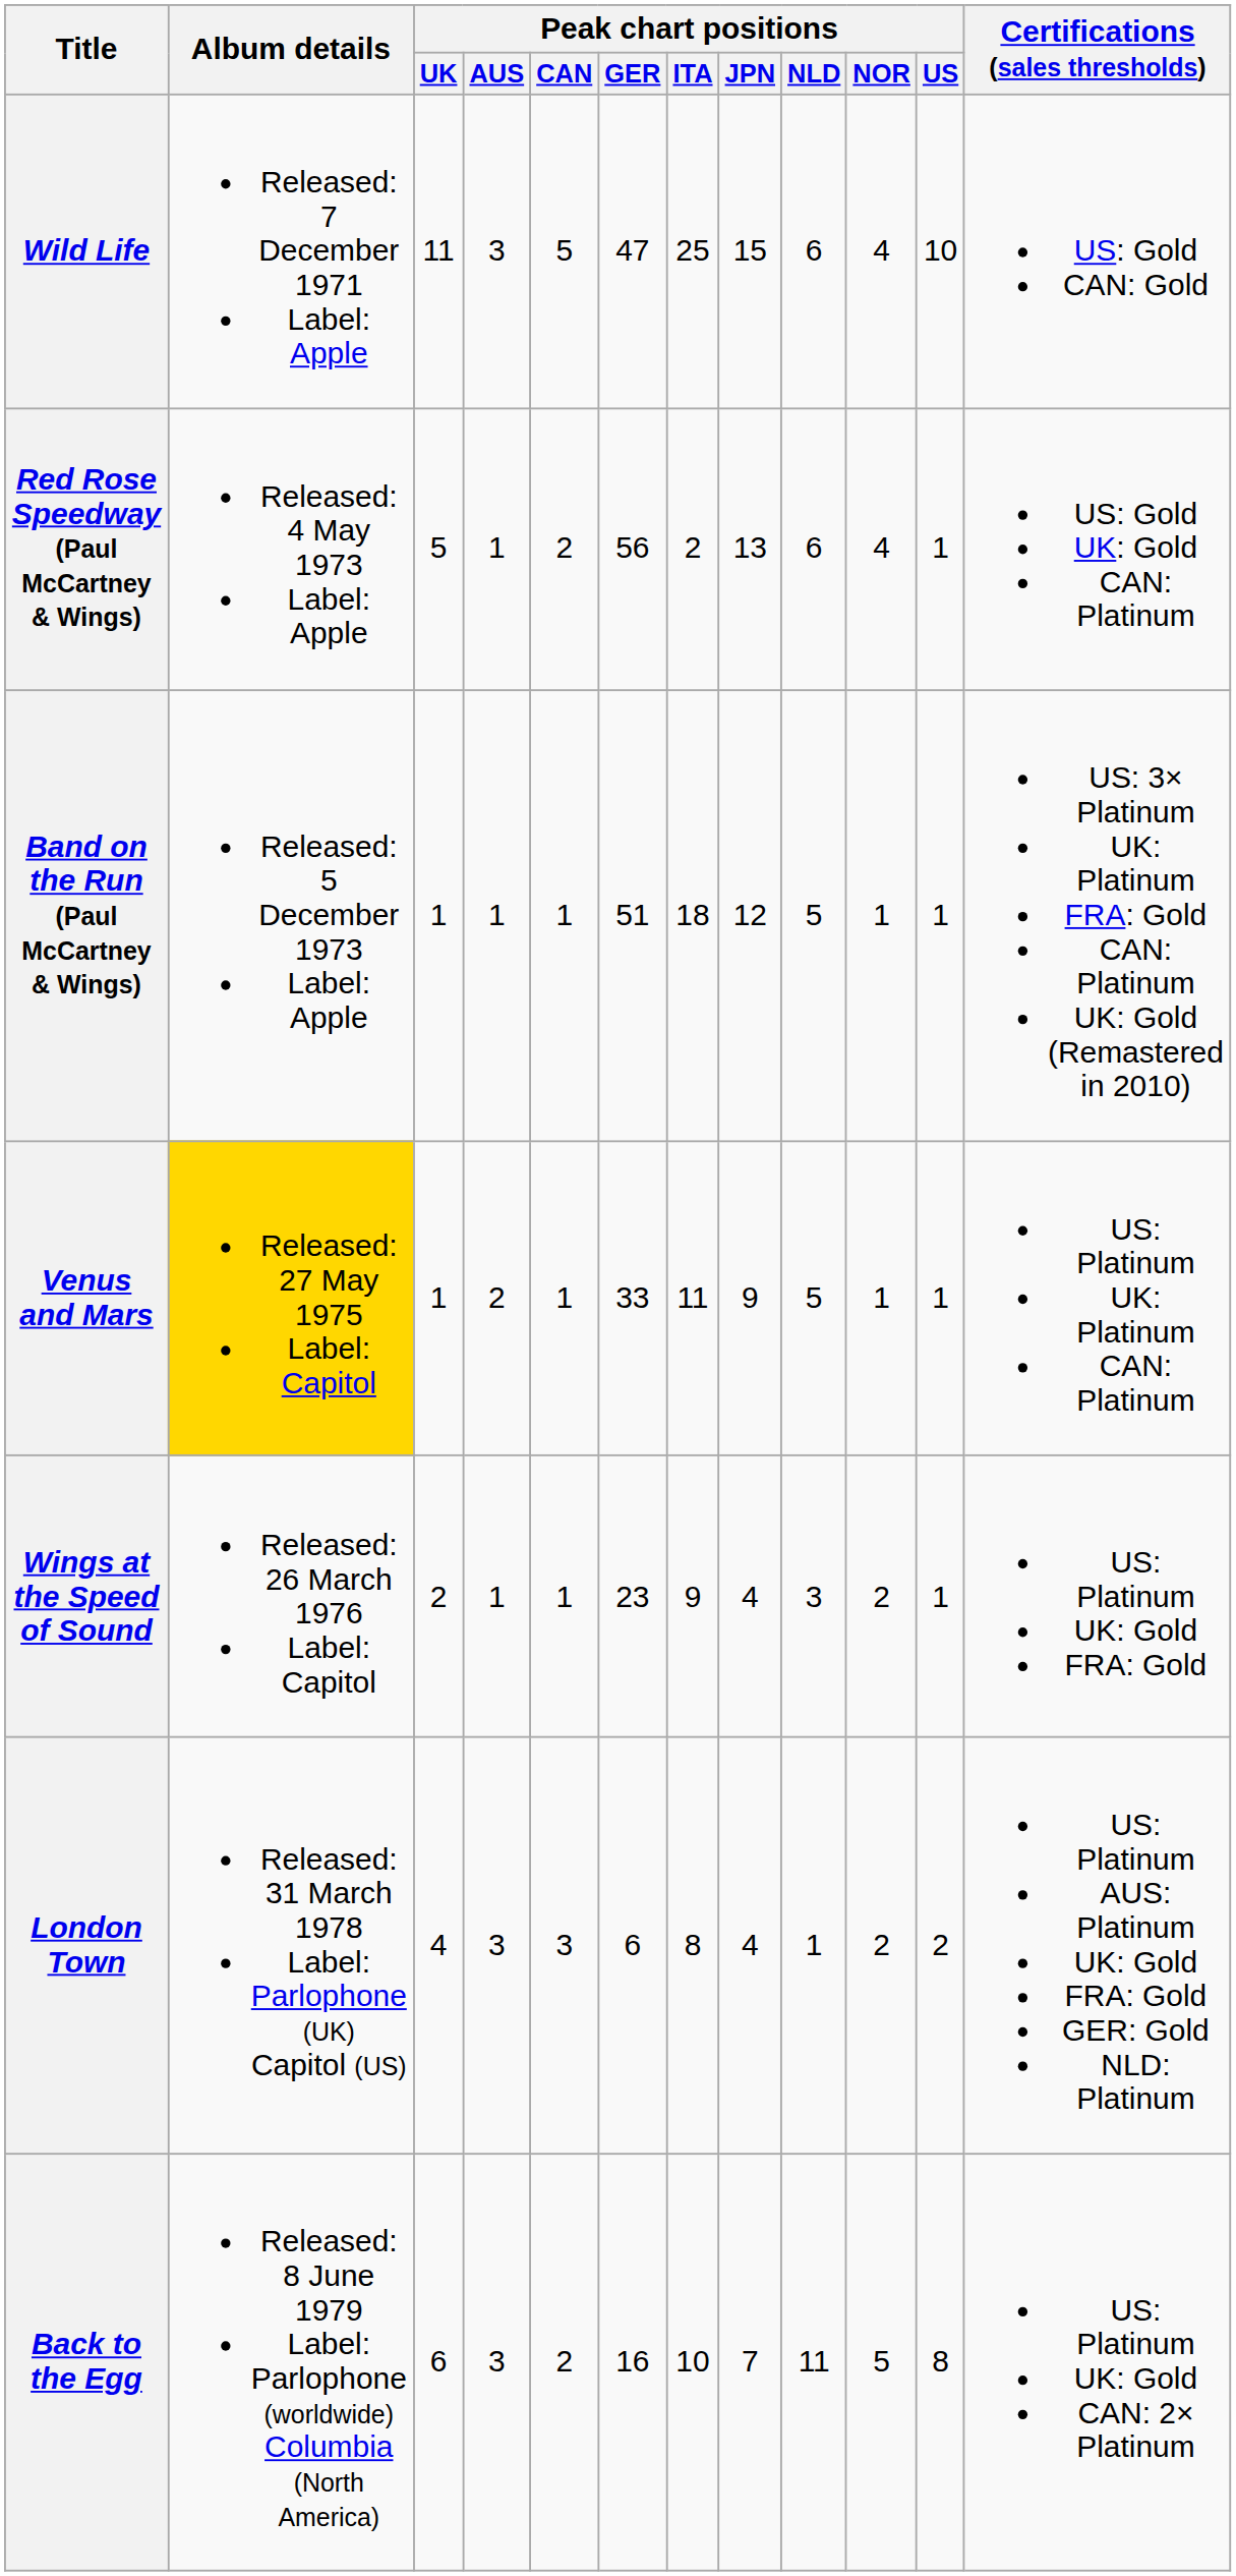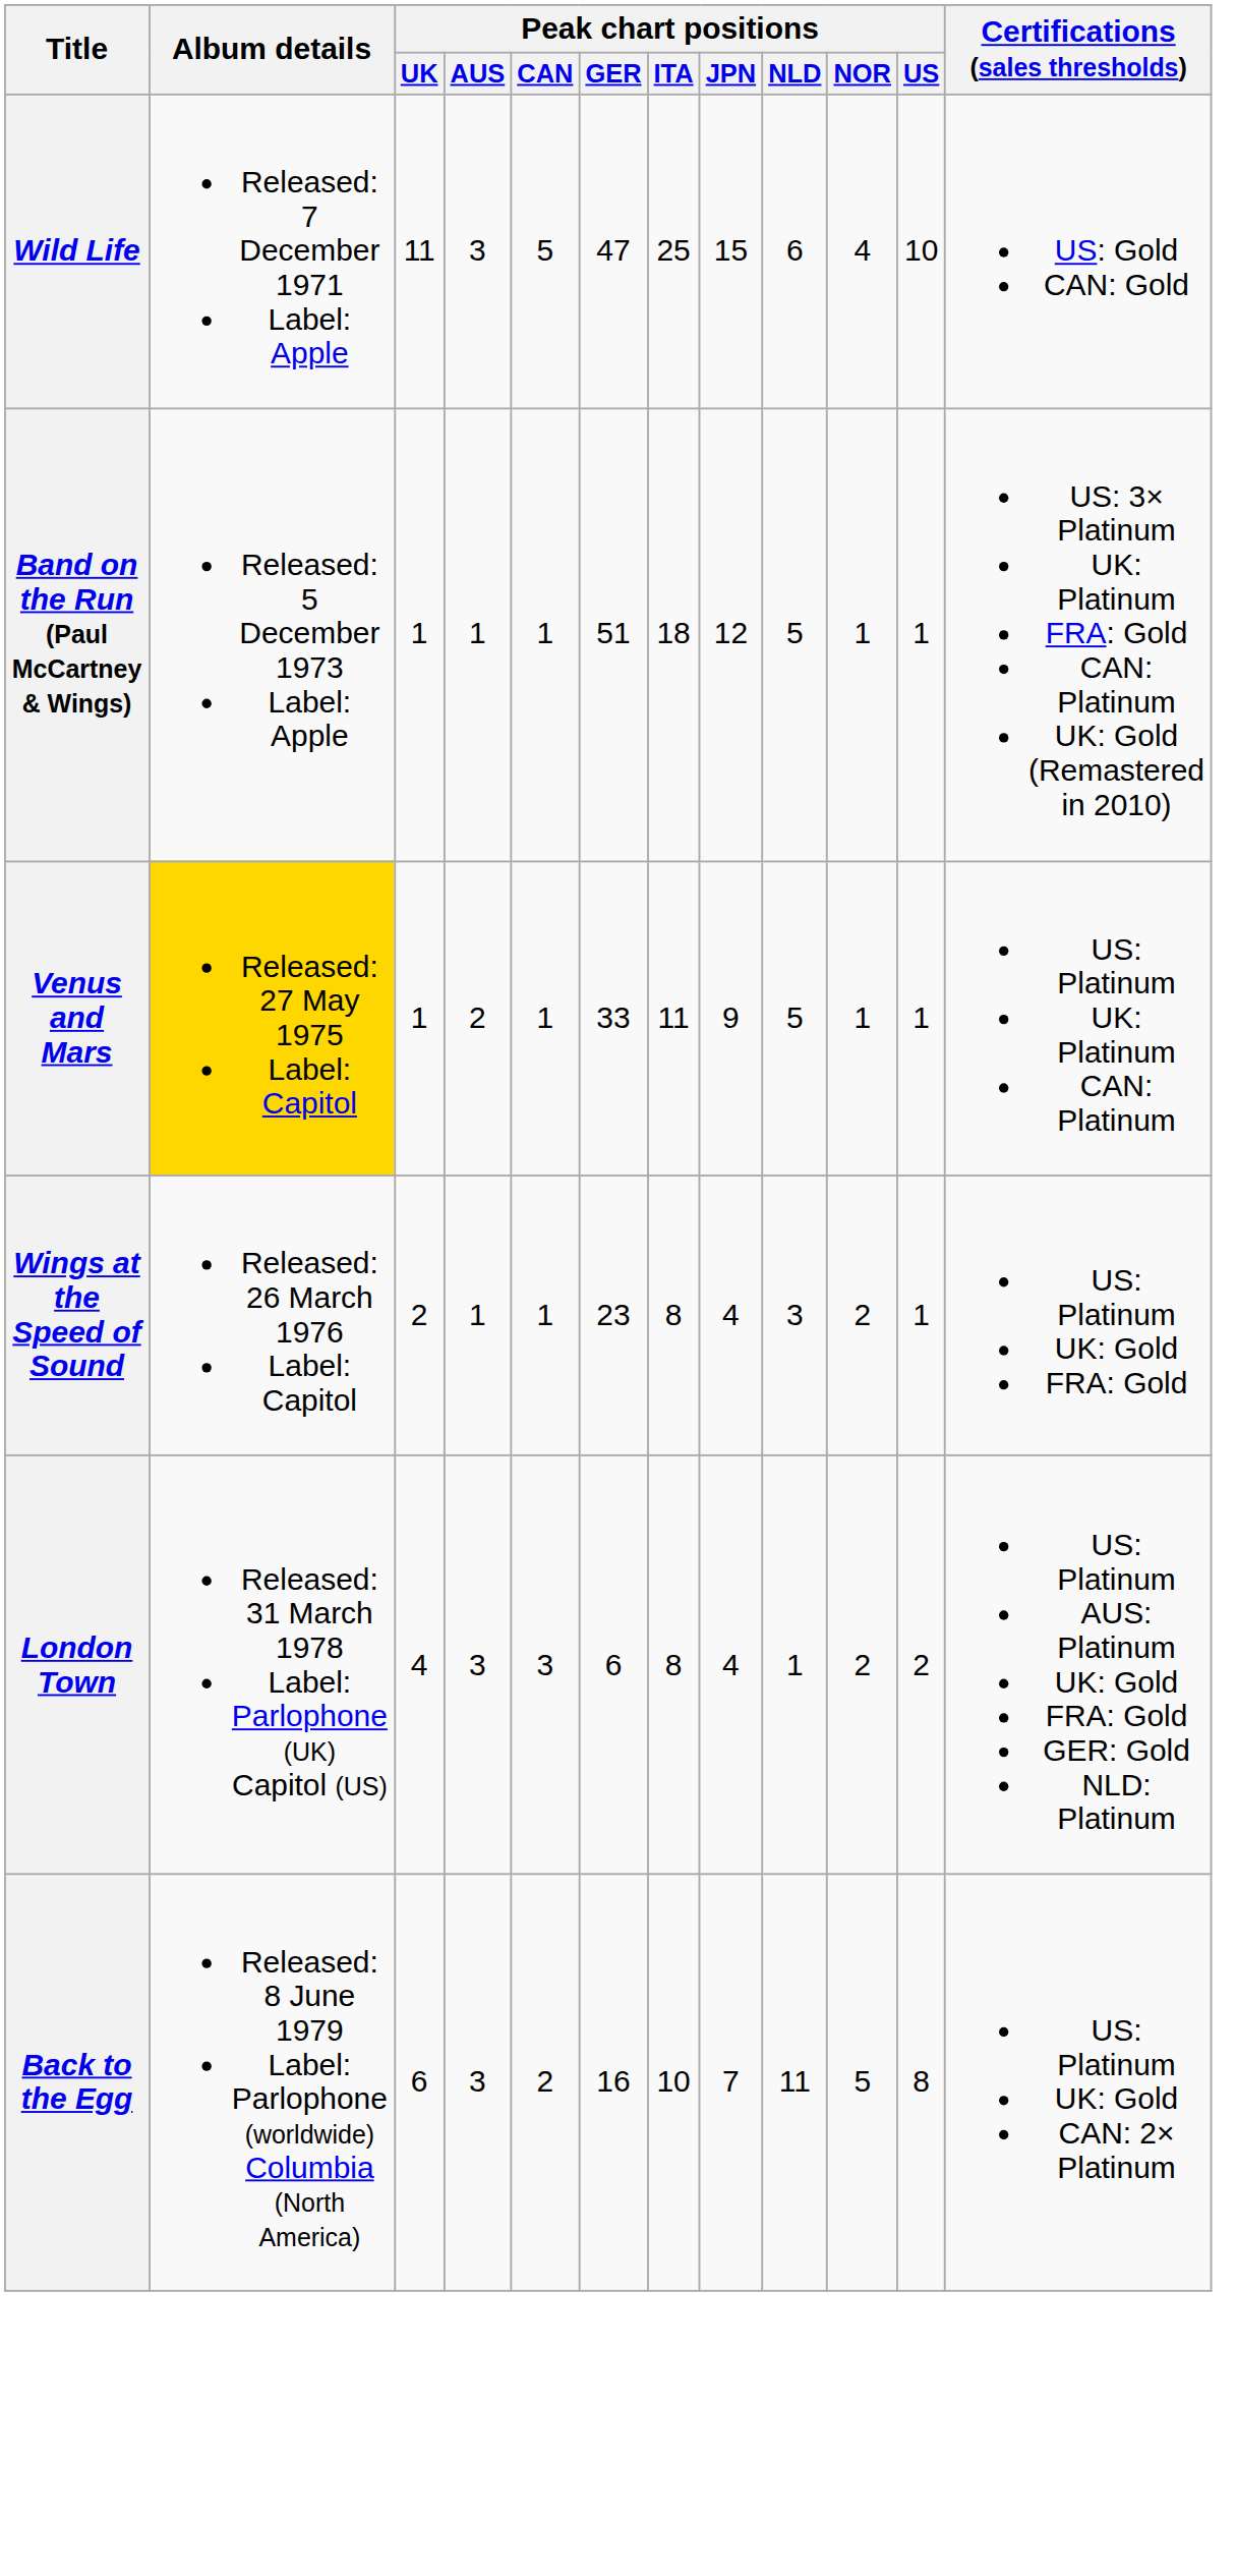 <table class="wikitable plainrowheaders" style="text-align:center">
 <tr>
 <th scope="col" rowspan="2" style="width:10em">Title</th>
 <th scope="col" rowspan="2" style="width:15em">Album details</th>
 <th scope="col" colspan="9">Peak chart positions</th>
 <th scope="col" rowspan="2" width="150"><a href='#'>Certifications</a><br><small>(<a href='#'>sales thresholds</a>)</small></th>
 </tr>
 <tr>
 <th scope="col" style="width:3em;font-size:85%"><a href='#'>UK</a><br></th>
 <th scope="col" style="width:3em;font-size:85%"><a href='#'>AUS</a><br></th>
 <th scope="col" style="width:3em;font-size:85%"><a href='#'>CAN</a><br></th>
 <th scope="col" style="width:3em;font-size:85%"><a href='#'>GER</a><br></th>
 <th scope="col" style="width:3em;font-size:85%"><a href='#'>ITA</a><br></th>
 <th scope="col" style="width:3em;font-size:85%"><a href='#'>JPN</a><br></th>
 <th scope="col" style="width:3em;font-size:85%"><a href='#'>NLD</a><br></th>
 <th scope="col" style="width:3em;font-size:85%"><a href='#'>NOR</a><br></th>
 <th scope="col" style="width:3em;font-size:85%"><a href='#'>US</a><br></th>
 </tr>
 <tr>
 <th scope="row"><em><a href='#'>Wild Life</a></em></th>
 <td><br><ul><li>Released: 7 December 1971</li><li>Label: <a href='#'>Apple</a></li></ul></td>
 <td>11</td>
 <td>3</td>
 <td>5</td>
 <td>47</td>
 <td>25</td>
 <td>15</td>
 <td>6</td>
 <td>4</td>
 <td>10</td>
 <td><br><ul><li><a href='#'>US</a>: Gold</li><li>CAN: Gold</li></ul></td>
-</tr>
-<tr>
-<th scope="row"><em><a href='#'>Red Rose Speedway</a></em><br><small>(Paul McCartney & Wings)</small></th>
-<td><br><ul><li>Released: 4 May 1973</li><li>Label: Apple</li></ul></td>
-<td>5</td>
-<td>1</td>
-<td>2</td>
-<td>56</td>
-<td>2</td>
-<td>13</td>
-<td>6</td>
-<td>4</td>
-<td>1</td>
-<td><br><ul><li>US: Gold</li><li><a href='#'>UK</a>: Gold</li><li>CAN: Platinum</li></ul></td>
 </tr>
 <tr>
 <th scope="row"><em><a href='#'>Band on the Run</a></em><br><small>(Paul McCartney & Wings)</small></th>
 <td><br><ul><li>Released: 5 December 1973</li><li>Label: Apple</li></ul></td>
 <td>1</td>
 <td>1</td>
 <td>1</td>
 <td>51</td>
 <td>18</td>
 <td>12</td>
 <td>5</td>
 <td>1</td>
 <td>1</td>
 <td><br><ul><li>US: 3× Platinum</li><li>UK: Platinum</li><li><a href='#'>FRA</a>: Gold</li><li>CAN: Platinum</li><li>UK: Gold (Remastered in 2010)</li></ul></td>
 </tr>
 <tr>
 <th scope="row"><em><a href='#'>Venus and Mars</a></em></th>
 <td style="background: gold;"><br><ul><li>Released: 27 May 1975</li><li>Label: <a href='#'>Capitol</a></li></ul></td>
 <td>1</td>
 <td>2</td>
 <td>1</td>
 <td>33</td>
 <td>11</td>
 <td>9</td>
 <td>5</td>
 <td>1</td>
 <td>1</td>
 <td><br><ul><li>US: Platinum</li><li>UK: Platinum</li><li>CAN: Platinum</li></ul></td>
 </tr>
 <tr>
 <th scope="row"><em><a href='#'>Wings at the Speed of Sound</a></em></th>
 <td><br><ul><li>Released: 26 March 1976</li><li>Label: Capitol</li></ul></td>
 <td>2</td>
 <td>1</td>
 <td>1</td>
 <td>23</td>
-<td>9</td>
+<td>8</td>
 <td>4</td>
 <td>3</td>
 <td>2</td>
 <td>1</td>
 <td><br><ul><li>US: Platinum</li><li>UK: Gold</li><li>FRA: Gold</li></ul></td>
 </tr>
 <tr>
 <th scope="row"><em><a href='#'>London Town</a></em></th>
 <td><br><ul><li>Released:   31 March 1978</li><li>Label: <a href='#'>Parlophone</a> <small>(UK)</small><br>Capitol <small>(US)</small></li></ul></td>
 <td>4</td>
 <td>3</td>
 <td>3</td>
 <td>6</td>
 <td>8</td>
 <td>4</td>
 <td>1</td>
 <td>2</td>
 <td>2</td>
 <td><br><ul><li>US: Platinum</li><li>AUS: Platinum</li><li>UK: Gold</li><li>FRA: Gold</li><li>GER: Gold</li><li>NLD: Platinum</li></ul></td>
 </tr>
 <tr>
 <th scope="row"><em><a href='#'>Back to the Egg</a></em></th>
 <td><br><ul><li>Released: 8 June 1979</li><li>Label: Parlophone <small>(worldwide)</small><br><a href='#'>Columbia</a> <small>(North America)</small></li></ul></td>
 <td>6</td>
 <td>3</td>
 <td>2</td>
 <td>16</td>
 <td>10</td>
 <td>7</td>
 <td>11</td>
 <td>5</td>
 <td>8</td>
 <td><br><ul><li>US: Platinum</li><li>UK: Gold</li><li>CAN: 2× Platinum</li></ul></td>
 </tr>
 </table>
